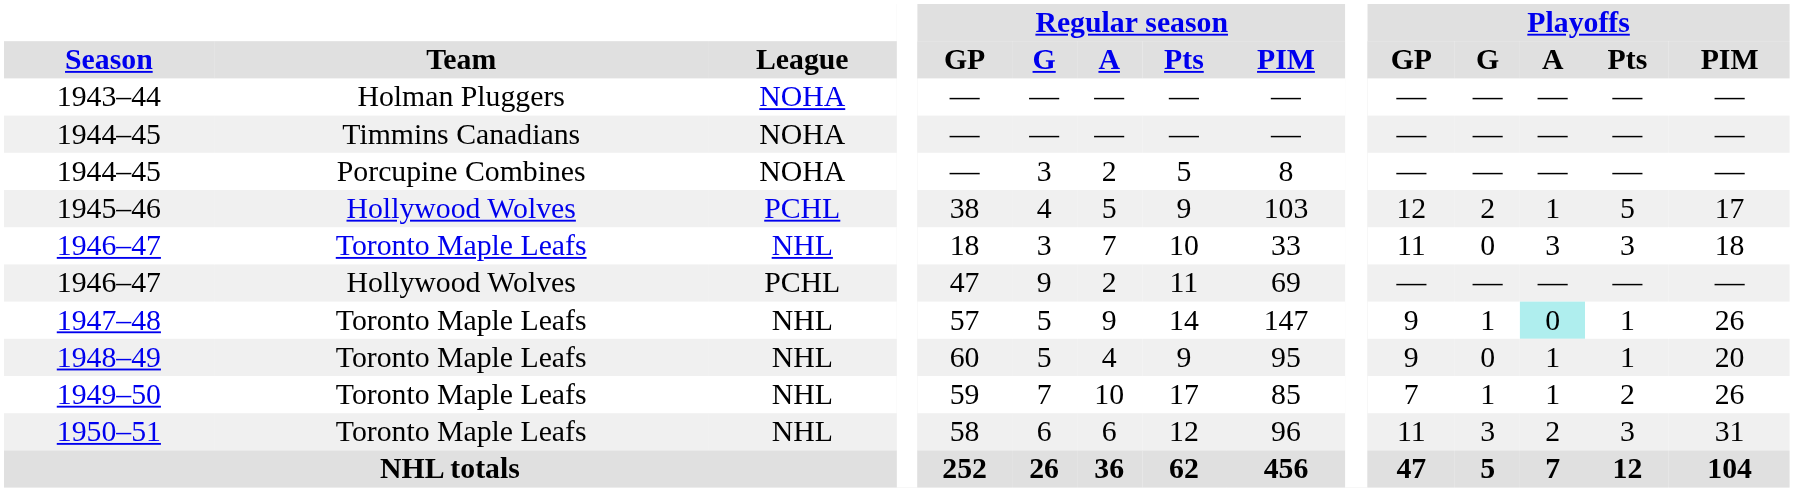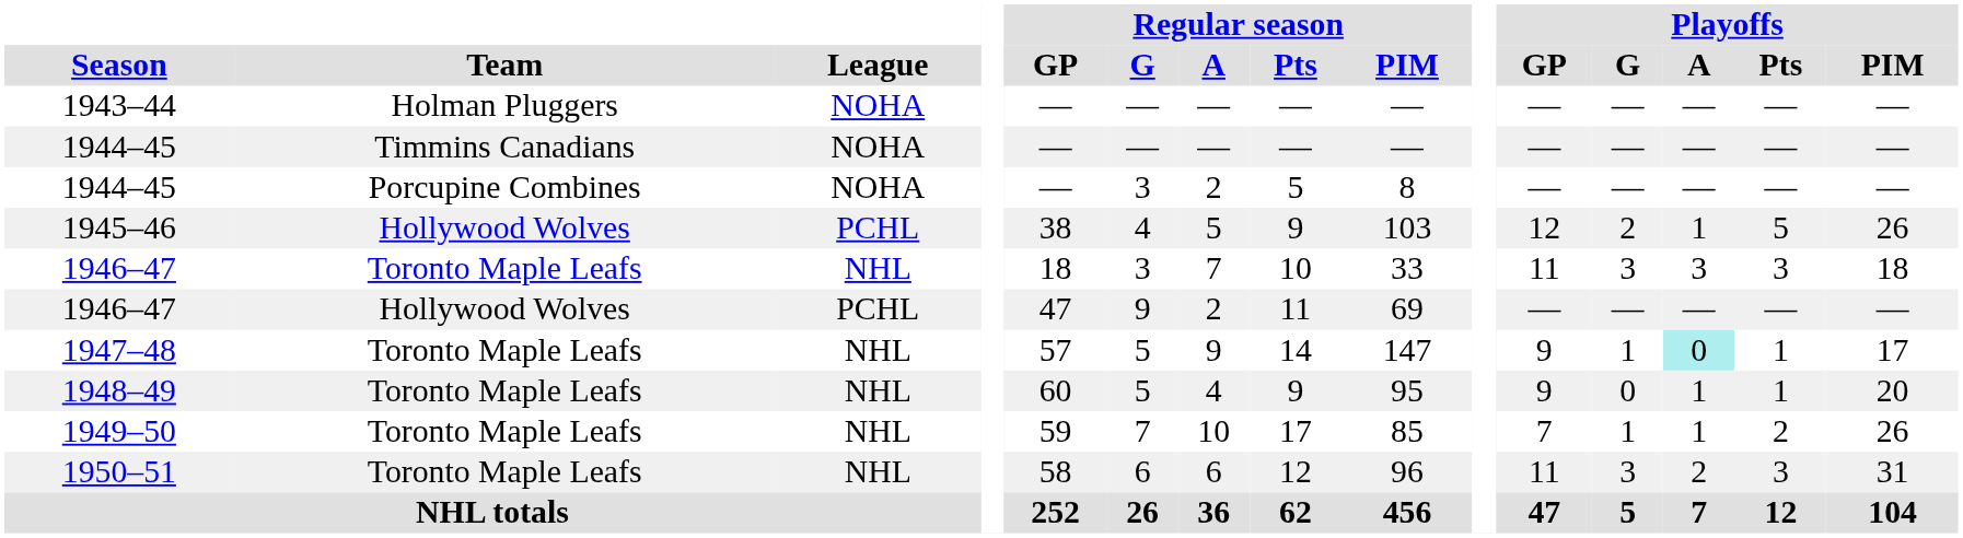 <table border="0" cellpadding="1" cellspacing="0" style="text-align:center; width:60em">
 <tr bgcolor="#e0e0e0">
 <th colspan="3" bgcolor="#ffffff"> </th>
 <th rowspan="99" bgcolor="#ffffff"> </th>
 <th colspan="5"><a href='#'>Regular season</a></th>
 <th rowspan="99" bgcolor="#ffffff"> </th>
 <th colspan="5"><a href='#'>Playoffs</a></th>
 </tr>
 <tr bgcolor="#e0e0e0">
 <th><a href='#'>Season</a></th>
 <th>Team</th>
 <th>League</th>
 <th>GP</th>
 <th><a href='#'>G</a></th>
 <th><a href='#'>A</a></th>
 <th><a href='#'>Pts</a></th>
 <th><a href='#'>PIM</a></th>
 <th>GP</th>
 <th>G</th>
 <th>A</th>
 <th>Pts</th>
 <th>PIM</th>
 </tr>
 <tr>
 <td>1943–44</td>
 <td>Holman Pluggers</td>
 <td><a href='#'>NOHA</a></td>
 <td>—</td>
 <td>—</td>
 <td>—</td>
 <td>—</td>
 <td>—</td>
 <td>—</td>
 <td>—</td>
 <td>—</td>
 <td>—</td>
 <td>—</td>
 </tr>
 <tr bgcolor="#f0f0f0">
 <td>1944–45</td>
 <td>Timmins Canadians</td>
 <td>NOHA</td>
 <td>—</td>
 <td>—</td>
 <td>—</td>
 <td>—</td>
 <td>—</td>
 <td>—</td>
 <td>—</td>
 <td>—</td>
 <td>—</td>
 <td>—</td>
 </tr>
 <tr>
 <td>1944–45</td>
 <td>Porcupine Combines</td>
 <td>NOHA</td>
 <td>—</td>
 <td>3</td>
 <td>2</td>
 <td>5</td>
 <td>8</td>
 <td>—</td>
 <td>—</td>
 <td>—</td>
 <td>—</td>
 <td>—</td>
 </tr>
 <tr bgcolor="#f0f0f0">
 <td>1945–46</td>
 <td><a href='#'>Hollywood Wolves</a></td>
 <td><a href='#'>PCHL</a></td>
 <td>38</td>
 <td>4</td>
 <td>5</td>
 <td>9</td>
 <td>103</td>
 <td>12</td>
 <td>2</td>
 <td>1</td>
 <td>5</td>
-<td>17</td>
+<td>26</td>
 </tr>
 <tr>
 <td><a href='#'>1946–47</a></td>
 <td><a href='#'>Toronto Maple Leafs</a></td>
 <td><a href='#'>NHL</a></td>
 <td>18</td>
 <td>3</td>
 <td>7</td>
 <td>10</td>
 <td>33</td>
 <td>11</td>
-<td>0</td>
+<td>3</td>
 <td>3</td>
 <td>3</td>
 <td>18</td>
 </tr>
 <tr bgcolor="#f0f0f0">
 <td>1946–47</td>
 <td>Hollywood Wolves</td>
 <td>PCHL</td>
 <td>47</td>
 <td>9</td>
 <td>2</td>
 <td>11</td>
 <td>69</td>
 <td>—</td>
 <td>—</td>
 <td>—</td>
 <td>—</td>
 <td>—</td>
 </tr>
 <tr>
 <td><a href='#'>1947–48</a></td>
 <td>Toronto Maple Leafs</td>
 <td>NHL</td>
 <td>57</td>
 <td>5</td>
 <td>9</td>
 <td>14</td>
 <td>147</td>
 <td>9</td>
 <td>1</td>
 <td style="background: paleturquoise;">0</td>
 <td>1</td>
-<td>26</td>
+<td>17</td>
 </tr>
 <tr bgcolor="#f0f0f0">
 <td><a href='#'>1948–49</a></td>
 <td>Toronto Maple Leafs</td>
 <td>NHL</td>
 <td>60</td>
 <td>5</td>
 <td>4</td>
 <td>9</td>
 <td>95</td>
 <td>9</td>
 <td>0</td>
 <td>1</td>
 <td>1</td>
 <td>20</td>
 </tr>
 <tr>
 <td><a href='#'>1949–50</a></td>
 <td>Toronto Maple Leafs</td>
 <td>NHL</td>
 <td>59</td>
 <td>7</td>
 <td>10</td>
 <td>17</td>
 <td>85</td>
 <td>7</td>
 <td>1</td>
 <td>1</td>
 <td>2</td>
 <td>26</td>
 </tr>
 <tr bgcolor="#f0f0f0">
 <td><a href='#'>1950–51</a></td>
 <td>Toronto Maple Leafs</td>
 <td>NHL</td>
 <td>58</td>
 <td>6</td>
 <td>6</td>
 <td>12</td>
 <td>96</td>
 <td>11</td>
 <td>3</td>
 <td>2</td>
 <td>3</td>
 <td>31</td>
 </tr>
 <tr bgcolor="#e0e0e0">
 <th colspan="3">NHL totals</th>
 <th>252</th>
 <th>26</th>
 <th>36</th>
 <th>62</th>
 <th>456</th>
 <th>47</th>
 <th>5</th>
 <th>7</th>
 <th>12</th>
 <th>104</th>
 </tr>
 </table>
